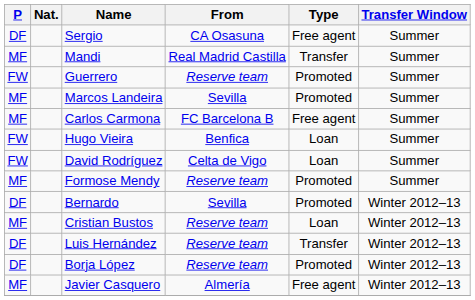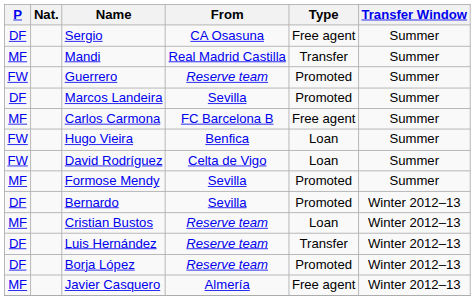 <table class="wikitable sortable" style="text-align: center;">
 <tr>
 <th><a href='#'>P</a></th>
 <th>Nat.</th>
 <th>Name</th>
 <th>From</th>
 <th>Type</th>
 <th><a href='#'>Transfer Window</a></th>
 </tr>
 <tr>
 <td><a href='#'>DF</a></td>
 <td></td>
 <td align=left><a href='#'>Sergio</a></td>
 <td><a href='#'>CA Osasuna</a></td>
 <td>Free agent</td>
 <td>Summer</td>
 </tr>
 <tr>
 <td><a href='#'>MF</a></td>
 <td></td>
 <td align=left><a href='#'>Mandi</a></td>
 <td><a href='#'>Real Madrid Castilla</a></td>
 <td>Transfer</td>
 <td>Summer</td>
 </tr>
 <tr>
 <td><a href='#'>FW</a></td>
 <td></td>
 <td align=left><a href='#'>Guerrero</a></td>
 <td><em><a href='#'>Reserve team</a></em></td>
 <td>Promoted</td>
 <td>Summer</td>
 </tr>
 <tr>
-<td><a href='#'>MF</a></td>
+<td><a href='#'>DF</a></td>
 <td></td>
 <td align=left><a href='#'>Marcos Landeira</a></td>
 <td><a href='#'>Sevilla</a></td>
 <td>Promoted</td>
 <td>Summer</td>
 </tr>
 <tr>
 <td><a href='#'>MF</a></td>
 <td></td>
 <td align=left><a href='#'>Carlos Carmona</a></td>
 <td><a href='#'>FC Barcelona B</a></td>
 <td>Free agent</td>
 <td>Summer</td>
 </tr>
 <tr>
 <td><a href='#'>FW</a></td>
 <td></td>
 <td align=left><a href='#'>Hugo Vieira</a></td>
 <td> <a href='#'>Benfica</a></td>
 <td>Loan</td>
 <td>Summer</td>
 </tr>
 <tr>
 <td><a href='#'>FW</a></td>
 <td></td>
 <td align=left><a href='#'>David Rodríguez</a></td>
 <td><a href='#'>Celta de Vigo</a></td>
 <td>Loan</td>
 <td>Summer</td>
 </tr>
 <tr>
 <td><a href='#'>MF</a></td>
 <td></td>
 <td align=left><a href='#'>Formose Mendy</a></td>
-<td><em><a href='#'>Reserve team</a></em></td>
+<td><a href='#'>Sevilla</a></td>
 <td>Promoted</td>
 <td>Summer</td>
 </tr>
 <tr>
 <td><a href='#'>DF</a></td>
 <td></td>
 <td align=left><a href='#'>Bernardo</a></td>
 <td><a href='#'>Sevilla</a></td>
 <td>Promoted</td>
 <td>Winter 2012–13</td>
 </tr>
 <tr>
 <td><a href='#'>MF</a></td>
 <td></td>
 <td align=left><a href='#'>Cristian Bustos</a></td>
 <td><em><a href='#'>Reserve team</a></em></td>
 <td>Loan</td>
 <td>Winter 2012–13</td>
 </tr>
 <tr>
 <td><a href='#'>DF</a></td>
 <td></td>
 <td align=left><a href='#'>Luis Hernández</a></td>
 <td><em><a href='#'>Reserve team</a></em></td>
 <td>Transfer</td>
 <td>Winter 2012–13</td>
 </tr>
 <tr>
 <td><a href='#'>DF</a></td>
 <td></td>
 <td align=left><a href='#'>Borja López</a></td>
 <td><em><a href='#'>Reserve team</a></em></td>
 <td>Promoted</td>
 <td>Winter 2012–13</td>
 </tr>
 <tr>
 <td><a href='#'>MF</a></td>
 <td></td>
 <td align=left><a href='#'>Javier Casquero</a></td>
 <td><a href='#'>Almería</a></td>
 <td>Free agent</td>
 <td>Winter 2012–13</td>
 </tr>
 <tr>
 </tr>
 </table>
